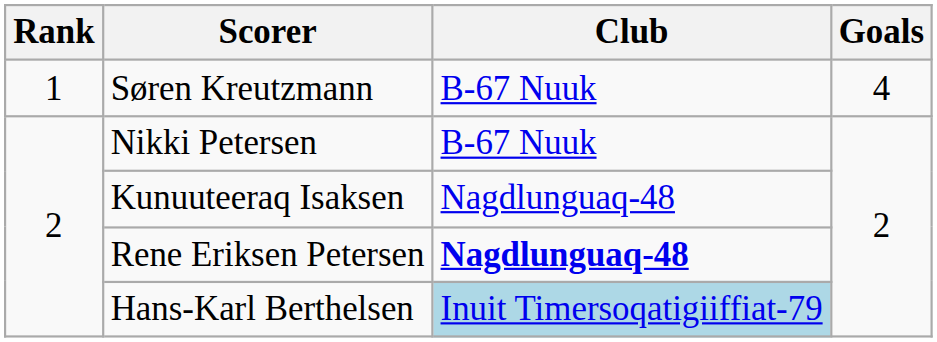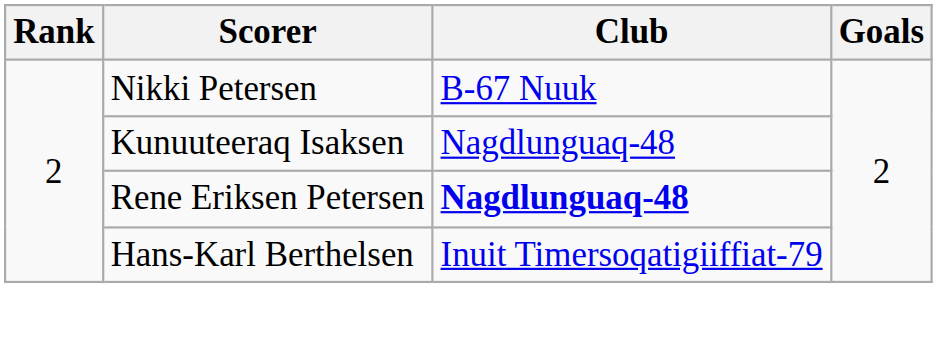 <table class="wikitable" style="text-align:center">
 <tr>
 <th>Rank</th>
 <th>Scorer</th>
 <th>Club</th>
 <th>Goals</th>
-</tr>
-<tr>
-<td>1</td>
-<td align="left"> Søren Kreutzmann</td>
-<td align="left"><a href='#'>B-67 Nuuk</a></td>
-<td>4</td>
 </tr>
 <tr>
 <td rowspan="4">2</td>
 <td align="left"> Nikki Petersen</td>
 <td align="left"><a href='#'>B-67 Nuuk</a></td>
 <td rowspan="4">2</td>
 </tr>
 <tr>
 <td align="left"> Kunuuteeraq Isaksen</td>
 <td align="left"><a href='#'>Nagdlunguaq-48</a></td>
 </tr>
 <tr>
 <td align="left"> Rene Eriksen Petersen</td>
 <td align="left"><strong><a href='#'>Nagdlunguaq-48</a></strong></td>
 </tr>
 <tr>
 <td align="left"> Hans-Karl Berthelsen</td>
-<td align="left" style="background: lightblue;"><a href='#'>Inuit Timersoqatigiiffiat-79</a></td>
+<td align="left"><a href='#'>Inuit Timersoqatigiiffiat-79</a></td>
 </tr>
 </table>
